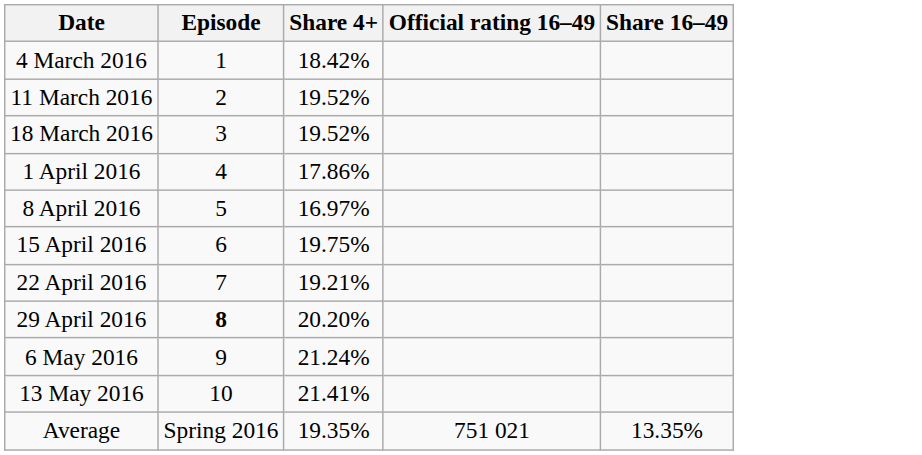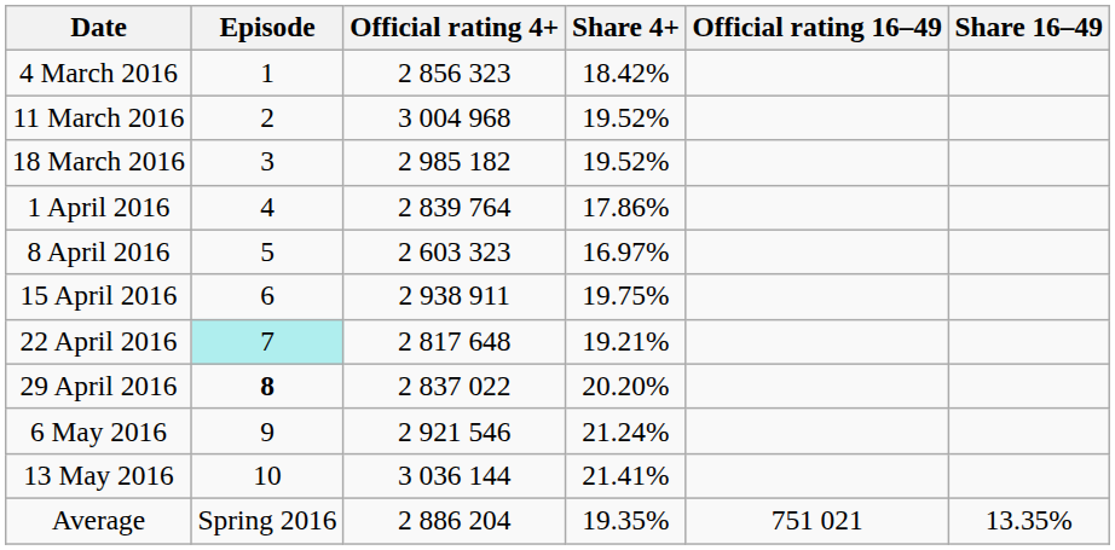 <table class="wikitable" style="font-size:100%; text-align:center">
 <tr>
 <th>Date</th>
 <th>Episode</th>
+<th>Official rating 4+</th>
 <th>Share 4+</th>
 <th>Official rating 16–49</th>
 <th>Share 16–49</th>
 </tr>
 <tr>
 <td>4 March 2016</td>
 <td>1</td>
+<td>2 856 323</td>
 <td>18.42%</td>
 <td></td>
 <td></td>
 </tr>
 <tr>
 <td>11 March 2016</td>
 <td>2</td>
+<td>3 004 968</td>
 <td>19.52%</td>
 <td></td>
 <td></td>
 </tr>
 <tr>
 <td>18 March 2016</td>
 <td>3</td>
+<td>2 985 182</td>
 <td>19.52%</td>
 <td></td>
 <td></td>
 </tr>
 <tr>
 <td>1 April 2016</td>
 <td>4</td>
+<td>2 839 764</td>
 <td>17.86%</td>
 <td></td>
 <td></td>
 </tr>
 <tr>
 <td>8 April 2016</td>
 <td>5</td>
+<td>2 603 323</td>
 <td>16.97%</td>
 <td></td>
 <td></td>
 </tr>
 <tr>
 <td>15 April 2016</td>
 <td>6</td>
+<td>2 938 911</td>
 <td>19.75%</td>
 <td></td>
 <td></td>
 </tr>
 <tr>
 <td>22 April 2016</td>
-<td>7</td>
+<td style="background: paleturquoise;">7</td>
+<td>2 817 648</td>
 <td>19.21%</td>
 <td></td>
 <td></td>
 </tr>
 <tr>
 <td>29 April 2016</td>
 <td><strong>8</strong></td>
+<td>2 837 022</td>
 <td>20.20%</td>
 <td></td>
 <td></td>
 </tr>
 <tr>
 <td>6 May 2016</td>
 <td>9</td>
+<td>2 921 546</td>
 <td>21.24%</td>
 <td></td>
 <td></td>
 </tr>
 <tr>
 <td>13 May 2016</td>
 <td>10</td>
+<td>3 036 144</td>
 <td>21.41%</td>
 <td></td>
 <td></td>
 </tr>
 <tr>
 <td>Average</td>
 <td>Spring 2016</td>
+<td>2 886 204</td>
 <td>19.35%</td>
 <td>751 021</td>
 <td>13.35%</td>
 </tr>
 </table>
